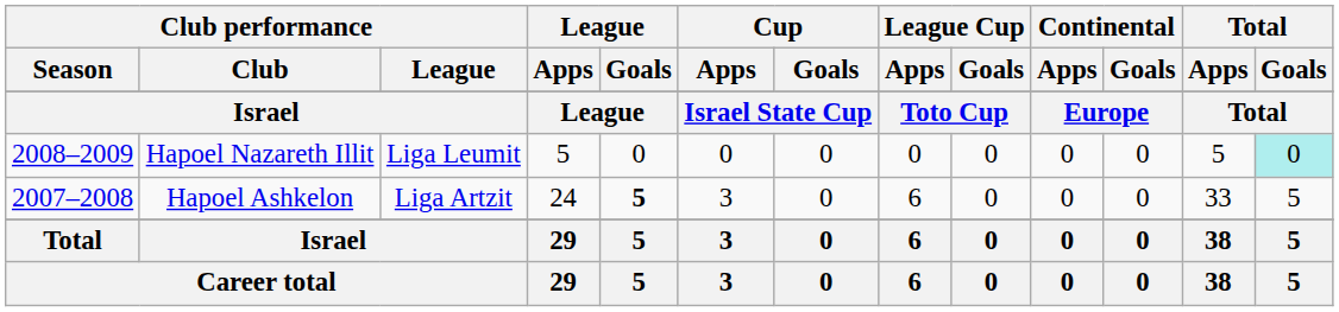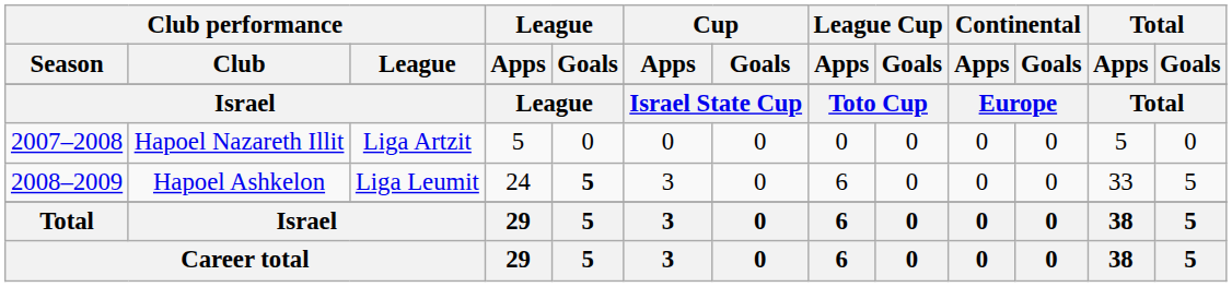 <table class="wikitable" style="text-align:center">
 <tr>
 <th colspan=3>Club performance</th>
 <th colspan=2>League</th>
 <th colspan=2>Cup</th>
 <th colspan=2>League Cup</th>
 <th colspan=2>Continental</th>
 <th colspan=2>Total</th>
 </tr>
 <tr>
 <th>Season</th>
 <th>Club</th>
 <th>League</th>
 <th>Apps</th>
 <th>Goals</th>
 <th>Apps</th>
 <th>Goals</th>
 <th>Apps</th>
 <th>Goals</th>
 <th>Apps</th>
 <th>Goals</th>
 <th>Apps</th>
 <th>Goals</th>
 </tr>
 <tr>
 </tr>
 <tr>
 <th colspan=3>Israel</th>
 <th colspan=2>League</th>
 <th colspan=2><a href='#'>Israel State Cup</a></th>
 <th colspan=2><a href='#'>Toto Cup</a></th>
 <th colspan=2><a href='#'>Europe</a></th>
 <th colspan=2>Total</th>
 </tr>
 <tr>
-<td><a href='#'>2008–2009</a></td>
+<td><a href='#'>2007–2008</a></td>
 <td><a href='#'>Hapoel Nazareth Illit</a></td>
-<td><a href='#'>Liga Leumit</a></td>
+<td><a href='#'>Liga Artzit</a></td>
 <td>5</td>
 <td>0</td>
 <td>0</td>
 <td>0</td>
 <td>0</td>
 <td>0</td>
 <td>0</td>
 <td>0</td>
 <td>5</td>
-<td style="background: paleturquoise;">0</td>
+<td>0</td>
 </tr>
 <tr>
-<td><a href='#'>2007–2008</a></td>
+<td><a href='#'>2008–2009</a></td>
 <td><a href='#'>Hapoel Ashkelon</a></td>
-<td><a href='#'>Liga Artzit</a></td>
+<td><a href='#'>Liga Leumit</a></td>
 <td>24</td>
 <td><strong>5</strong></td>
 <td>3</td>
 <td>0</td>
 <td>6</td>
 <td>0</td>
 <td>0</td>
 <td>0</td>
 <td>33</td>
 <td>5</td>
 </tr>
 <tr>
 </tr>
 <tr>
 <th rowspan=1>Total</th>
 <th colspan=2>Israel</th>
 <th>29</th>
 <th>5</th>
 <th>3</th>
 <th>0</th>
 <th>6</th>
 <th>0</th>
 <th>0</th>
 <th>0</th>
 <th>38</th>
 <th>5</th>
 </tr>
 <tr>
 <th colspan=3>Career total</th>
 <th>29</th>
 <th>5</th>
 <th>3</th>
 <th>0</th>
 <th>6</th>
 <th>0</th>
 <th>0</th>
 <th>0</th>
 <th>38</th>
 <th>5</th>
 </tr>
 </table>
